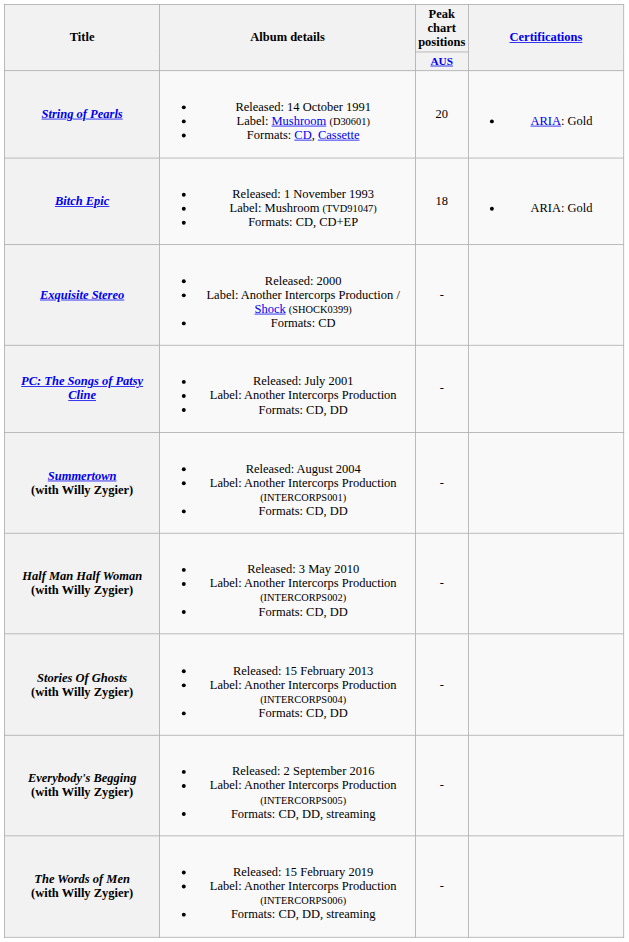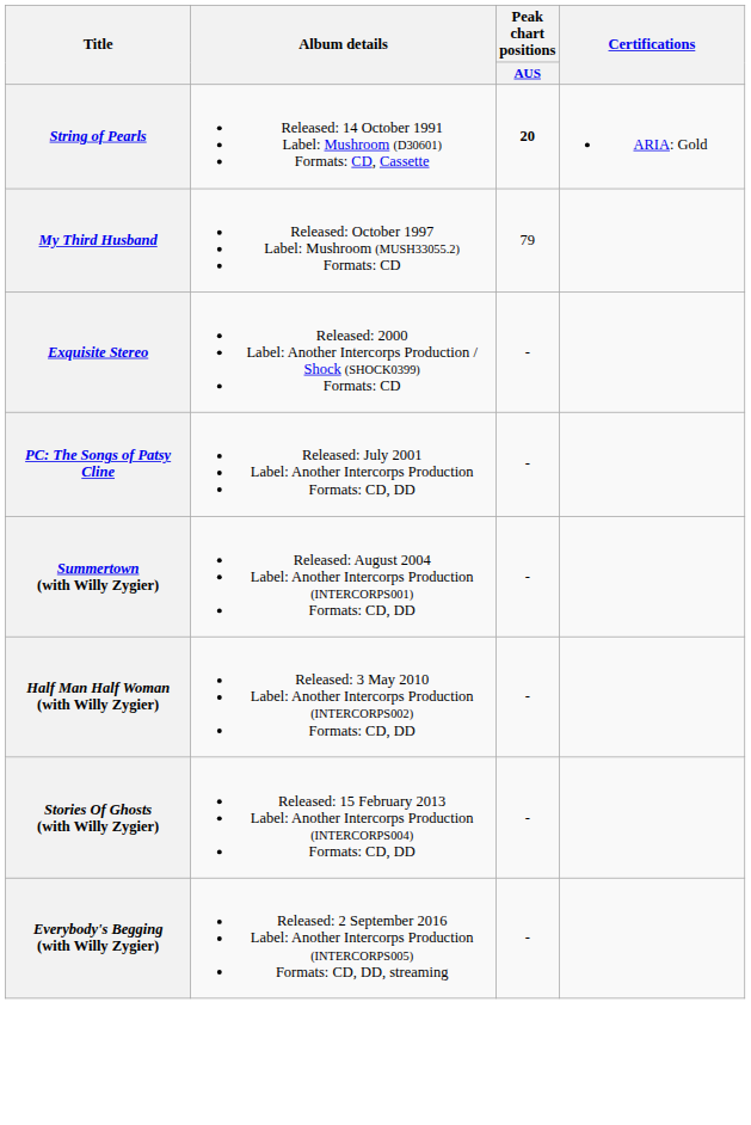 <table class="wikitable plainrowheaders" style="text-align:center;" border="1">
 <tr>
 <th scope="col" rowspan="2" style="width:12em;">Title</th>
 <th scope="col" rowspan="2" style="width:20em;">Album details</th>
 <th scope="col" colspan="1">Peak chart positions</th>
 <th scope="col" rowspan="2" style="width:12em;"><a href='#'>Certifications</a></th>
 </tr>
 <tr>
 <th scope="col" style="width:3em;font-size:90%;"><a href='#'>AUS</a><br></th>
 </tr>
 <tr>
 <th scope="row"><em><a href='#'>String of Pearls</a></em></th>
 <td><br><ul><li>Released: 14 October 1991</li><li>Label: <a href='#'>Mushroom</a> <small>(D30601)</small></li><li>Formats: <a href='#'>CD</a>, <a href='#'>Cassette</a></li></ul></td>
-<td>20</td>
+<td><strong>20</strong></td>
 <td><br><ul><li><a href='#'>ARIA</a>: Gold</li></ul></td>
 </tr>
 <tr>
-<th scope="row"><em><a href='#'>Bitch Epic</a></em></th>
-<td><br><ul><li>Released: 1 November 1993</li><li>Label: Mushroom <small>(TVD91047) </small></li><li>Formats: CD, CD+EP</li></ul></td>
-<td>18</td>
-<td><br><ul><li>ARIA: Gold</li></ul></td>
+<th scope="row"><em><a href='#'>My Third Husband</a></em></th>
+<td><br><ul><li>Released: October 1997</li><li>Label: Mushroom <small>(MUSH33055.2)</small></li><li>Formats: CD</li></ul></td>
+<td>79</td>
+<td></td>
 </tr>
 <tr>
 <th scope="row"><em><a href='#'>Exquisite Stereo</a></em></th>
 <td><br><ul><li>Released: 2000</li><li>Label: Another Intercorps Production / <a href='#'>Shock</a> <small>(SHOCK0399)</small></li><li>Formats: CD</li></ul></td>
 <td>-</td>
 <td></td>
 </tr>
 <tr>
 <th scope="row"><em><a href='#'>PC: The Songs of Patsy Cline</a></em></th>
 <td><br><ul><li>Released: July 2001</li><li>Label: Another Intercorps Production</li><li>Formats: CD, DD</li></ul></td>
 <td>-</td>
 <td></td>
 </tr>
 <tr>
 <th scope="row"><em><a href='#'>Summertown</a></em><br>(with Willy Zygier)</th>
 <td><br><ul><li>Released: August 2004</li><li>Label: Another Intercorps Production <small>(INTERCORPS001)</small></li><li>Formats: CD, DD</li></ul></td>
 <td>-</td>
 <td></td>
 </tr>
 <tr>
 <th scope="row"><em>Half Man Half Woman</em><br>(with Willy Zygier)</th>
 <td><br><ul><li>Released: 3 May 2010</li><li>Label: Another Intercorps Production <small>(INTERCORPS002)</small></li><li>Formats: CD, DD</li></ul></td>
 <td>-</td>
 <td></td>
 </tr>
 <tr>
 <th scope="row"><em>Stories Of Ghosts</em><br>(with Willy Zygier)</th>
 <td><br><ul><li>Released: 15 February 2013</li><li>Label: Another Intercorps Production <small>(INTERCORPS004)</small></li><li>Formats: CD, DD</li></ul></td>
 <td>-</td>
 <td></td>
 </tr>
 <tr>
 <th scope="row"><em>Everybody's Begging</em><br>(with Willy Zygier)</th>
 <td><br><ul><li>Released: 2 September 2016</li><li>Label: Another Intercorps Production <small>(INTERCORPS005)</small></li><li>Formats: CD, DD, streaming</li></ul></td>
 <td>-</td>
 <td></td>
 </tr>
-<tr>
-<th scope="row"><em>The Words of Men</em><br>(with Willy Zygier)</th>
-<td><br><ul><li>Released: 15 February 2019</li><li>Label: Another Intercorps Production <small>(INTERCORPS006)</small></li><li>Formats: CD, DD, streaming</li></ul></td>
-<td>-</td>
-<td></td>
-</tr>
 </table>
